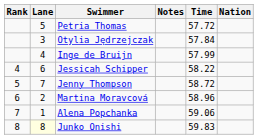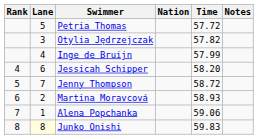 <table class="wikitable sortable" style="text-align:center">
 <tr>
 <th>Rank</th>
 <th>Lane</th>
 <th>Swimmer</th>
+<th>Nation</th>
+<th>Time</th>
 <th>Notes</th>
-<th>Time</th>
-<th>Nation</th>
 </tr>
 <tr>
 <td></td>
 <td>5</td>
 <td align=left><a href='#'>Petria Thomas</a></td>
+<td align=left></td>
+<td>57.72</td>
 <td></td>
-<td>57.72</td>
-<td align=left></td>
 </tr>
 <tr>
 <td></td>
 <td>3</td>
 <td align=left><a href='#'>Otylia Jędrzejczak</a></td>
+<td align=left></td>
+<td>57.82</td>
 <td></td>
-<td>57.84</td>
-<td align=left></td>
 </tr>
 <tr>
 <td></td>
 <td>4</td>
 <td align=left><a href='#'>Inge de Bruijn</a></td>
+<td align=left></td>
+<td>57.99</td>
 <td></td>
-<td>57.99</td>
-<td align=left></td>
 </tr>
 <tr>
 <td>4</td>
 <td>6</td>
 <td align=left><a href='#'>Jessicah Schipper</a></td>
+<td align=left></td>
+<td>58.20</td>
 <td></td>
-<td>58.22</td>
-<td align=left></td>
 </tr>
 <tr>
 <td>5</td>
 <td>7</td>
 <td align=left><a href='#'>Jenny Thompson</a></td>
+<td align=left></td>
+<td>58.72</td>
 <td></td>
-<td>58.72</td>
-<td align=left></td>
 </tr>
 <tr>
 <td>6</td>
 <td>2</td>
 <td align=left><a href='#'>Martina Moravcová</a></td>
+<td align=left></td>
+<td>58.93</td>
 <td></td>
-<td>58.96</td>
-<td align=left></td>
 </tr>
 <tr>
 <td>7</td>
 <td>1</td>
 <td align=left><a href='#'>Alena Popchanka</a></td>
+<td align=left></td>
+<td>59.06</td>
 <td></td>
-<td>59.06</td>
-<td align=left></td>
 </tr>
 <tr>
 <td>8</td>
 <td style="background: lightyellow;">8</td>
 <td align=left><a href='#'>Junko Onishi</a></td>
+<td align=left></td>
+<td>59.83</td>
 <td></td>
-<td>59.83</td>
-<td align=left></td>
 </tr>
 </table>
